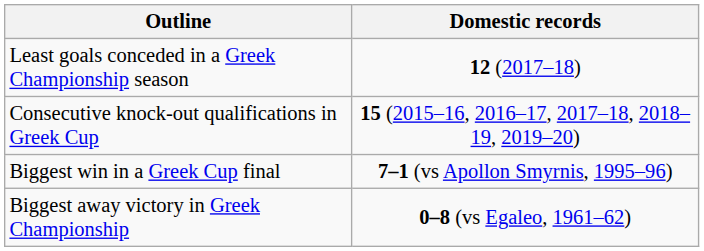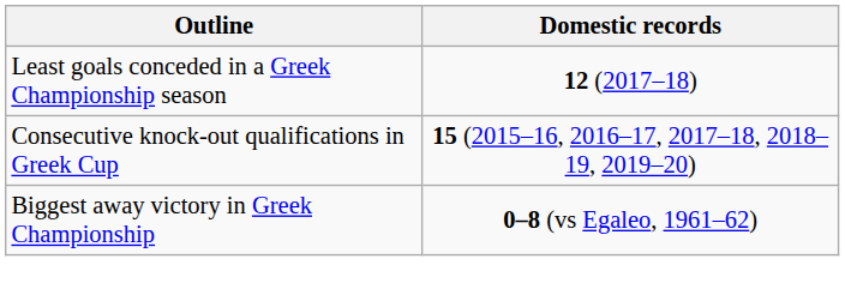 <table class="wikitable" style="text-align: center; font-size:95%">
 <tr>
 <th width="250">Outline</th>
 <th width="250">Domestic records</th>
 </tr>
 <tr>
 <td align="left">Least goals conceded in a <a href='#'>Greek Championship</a> season</td>
 <td><strong>12</strong> (<a href='#'>2017–18</a>)</td>
 </tr>
 <tr>
 <td align="left">Consecutive knock-out qualifications in <a href='#'>Greek Cup</a></td>
 <td><strong>15</strong> (<a href='#'>2015–16</a>, <a href='#'>2016–17</a>, <a href='#'>2017–18</a>, <a href='#'>2018–19</a>, <a href='#'>2019–20</a>)</td>
 </tr>
 <tr>
-<td align="left">Biggest win in a <a href='#'>Greek Cup</a> final</td>
-<td><strong>7–1</strong> (vs <a href='#'>Apollon Smyrnis</a>, <a href='#'>1995–96</a>)</td>
-</tr>
-<tr>
 <td align="left">Biggest away victory in <a href='#'>Greek Championship</a></td>
 <td><strong>0–8</strong> (vs <a href='#'>Egaleo</a>, <a href='#'>1961–62</a>)</td>
 </tr>
 </table>
